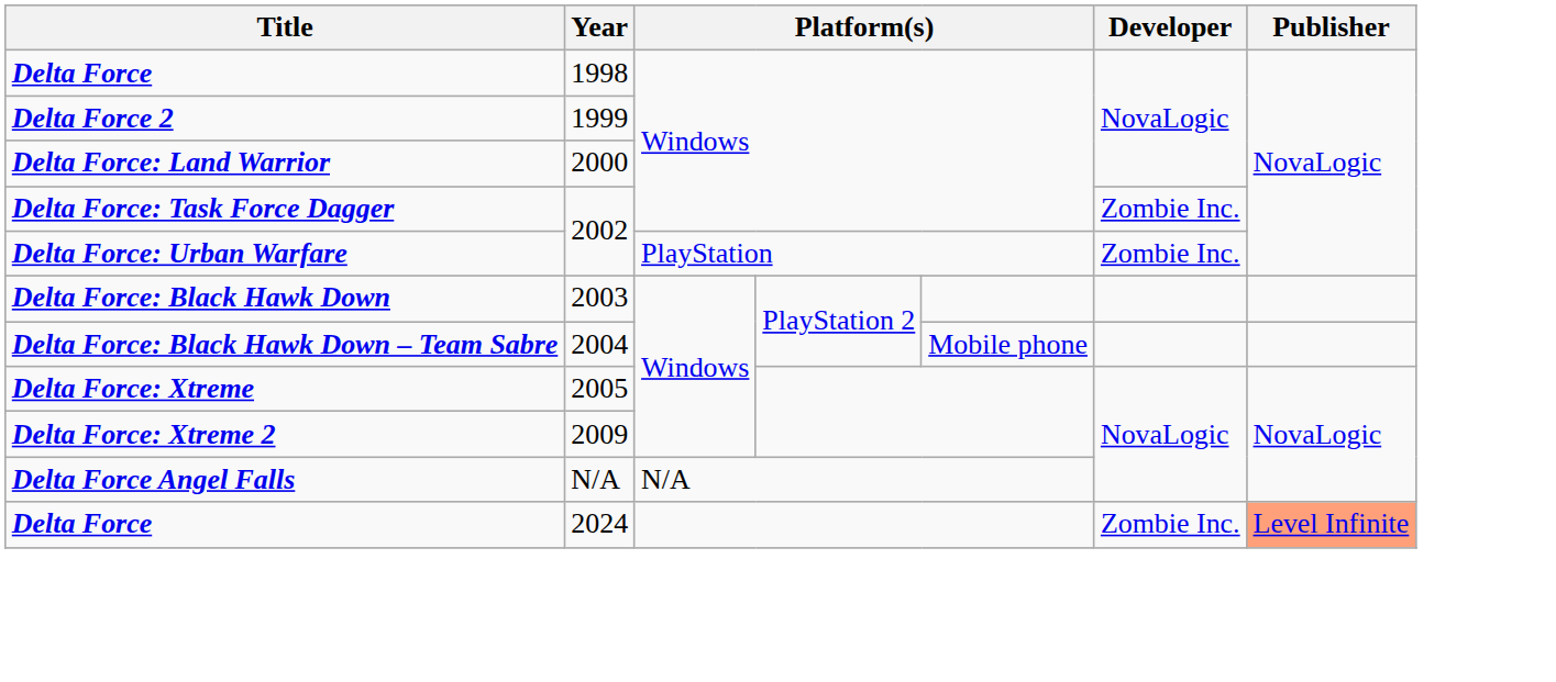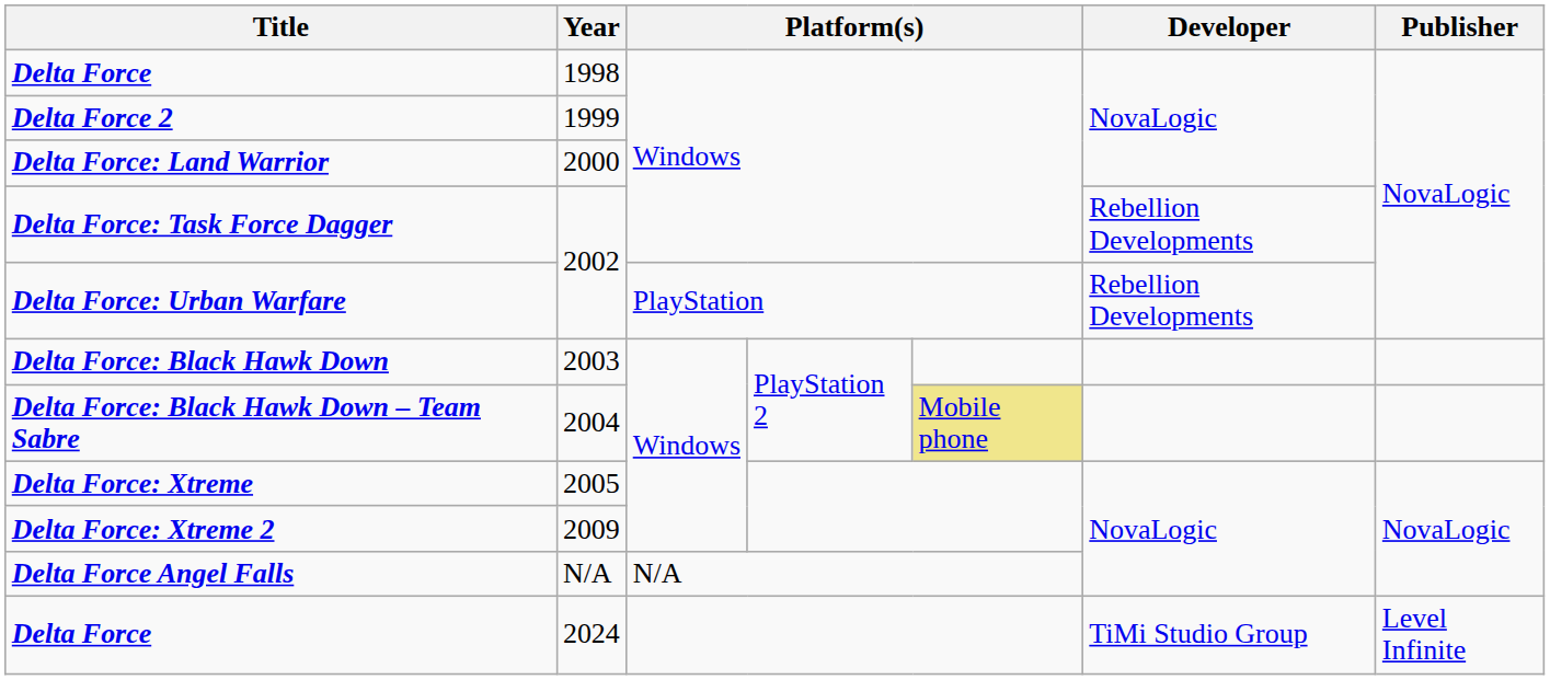 <table class="wikitable col2center col3center col4center col5center">
 <tr>
 <th>Title</th>
 <th>Year</th>
 <th colspan="3">Platform(s)</th>
 <th>Developer</th>
 <th>Publisher</th>
 </tr>
 <tr>
 <td><a href='#'><strong><em>Delta Force</em></strong></a></td>
 <td>1998</td>
 <td colspan="3" rowspan="4"><a href='#'>Windows</a></td>
 <td rowspan="3"><a href='#'>NovaLogic</a></td>
 <td rowspan="5"><a href='#'>NovaLogic</a></td>
 </tr>
 <tr>
 <td><strong><em><a href='#'>Delta Force 2</a></em></strong></td>
 <td>1999</td>
 </tr>
 <tr>
 <td><strong><em><a href='#'>Delta Force: Land Warrior</a></em></strong></td>
 <td>2000</td>
 </tr>
 <tr>
 <td><strong><em><a href='#'>Delta Force: Task Force Dagger</a></em></strong></td>
 <td rowspan="2">2002</td>
-<td><a href='#'>Zombie Inc.</a></td>
+<td><a href='#'>Rebellion Developments</a></td>
 </tr>
 <tr>
 <td><strong><em><a href='#'>Delta Force: Urban Warfare</a></em></strong></td>
 <td colspan="3"><a href='#'>PlayStation</a></td>
-<td><a href='#'>Zombie Inc.</a></td>
+<td><a href='#'>Rebellion Developments</a></td>
 </tr>
 <tr>
 <td><strong><em><a href='#'>Delta Force: Black Hawk Down</a></em></strong></td>
 <td>2003</td>
 <td rowspan="4"><a href='#'>Windows</a></td>
 <td rowspan="2"><a href='#'>PlayStation 2</a></td>
 <td></td>
 <td></td>
 <td></td>
 </tr>
 <tr>
 <td><strong><em><a href='#'>Delta Force: Black Hawk Down – Team Sabre</a></em></strong></td>
 <td>2004</td>
-<td><a href='#'>Mobile phone</a></td>
+<td style="background: khaki;"><a href='#'>Mobile phone</a></td>
 <td></td>
 <td></td>
 </tr>
 <tr>
 <td><strong><em><a href='#'>Delta Force: Xtreme</a></em></strong></td>
 <td>2005</td>
 <td colspan="2" rowspan="2"></td>
 <td rowspan="3"><a href='#'>NovaLogic</a></td>
 <td rowspan="3"><a href='#'>NovaLogic</a></td>
 </tr>
 <tr>
 <td><strong><em><a href='#'>Delta Force: Xtreme 2</a></em></strong></td>
 <td>2009</td>
 </tr>
 <tr>
 <td><strong><em><a href='#'>Delta Force Angel Falls</a></em></strong></td>
 <td>N/A</td>
 <td colspan="3">N/A</td>
 </tr>
 <tr>
 <td><strong><em><a href='#'>Delta Force</a></em></strong></td>
 <td>2024</td>
 <td colspan="3"></td>
-<td><a href='#'>Zombie Inc.</a></td>
-<td style="background: lightsalmon;"><a href='#'>Level Infinite</a></td>
+<td><a href='#'>TiMi Studio Group</a></td>
+<td><a href='#'>Level Infinite</a></td>
 </tr>
 </table>
